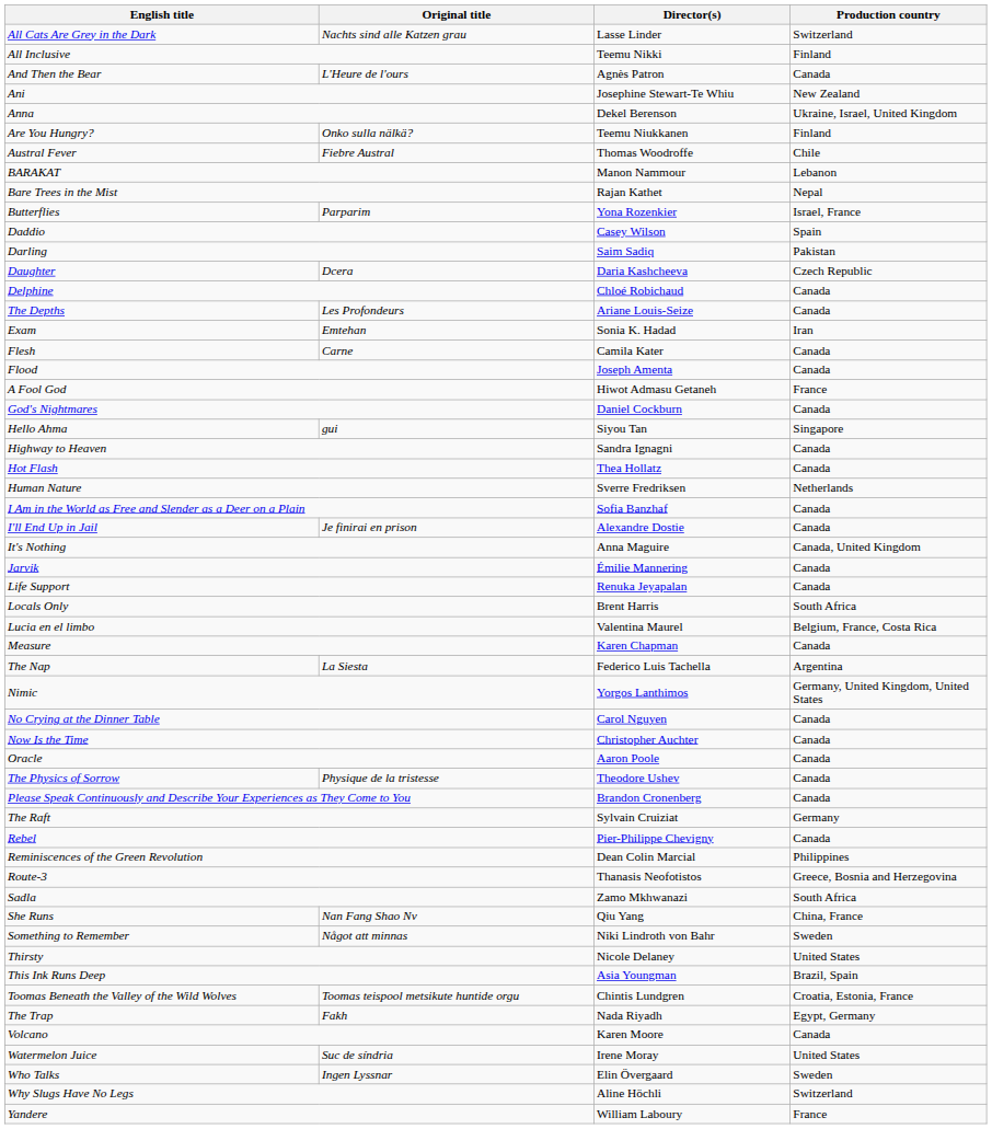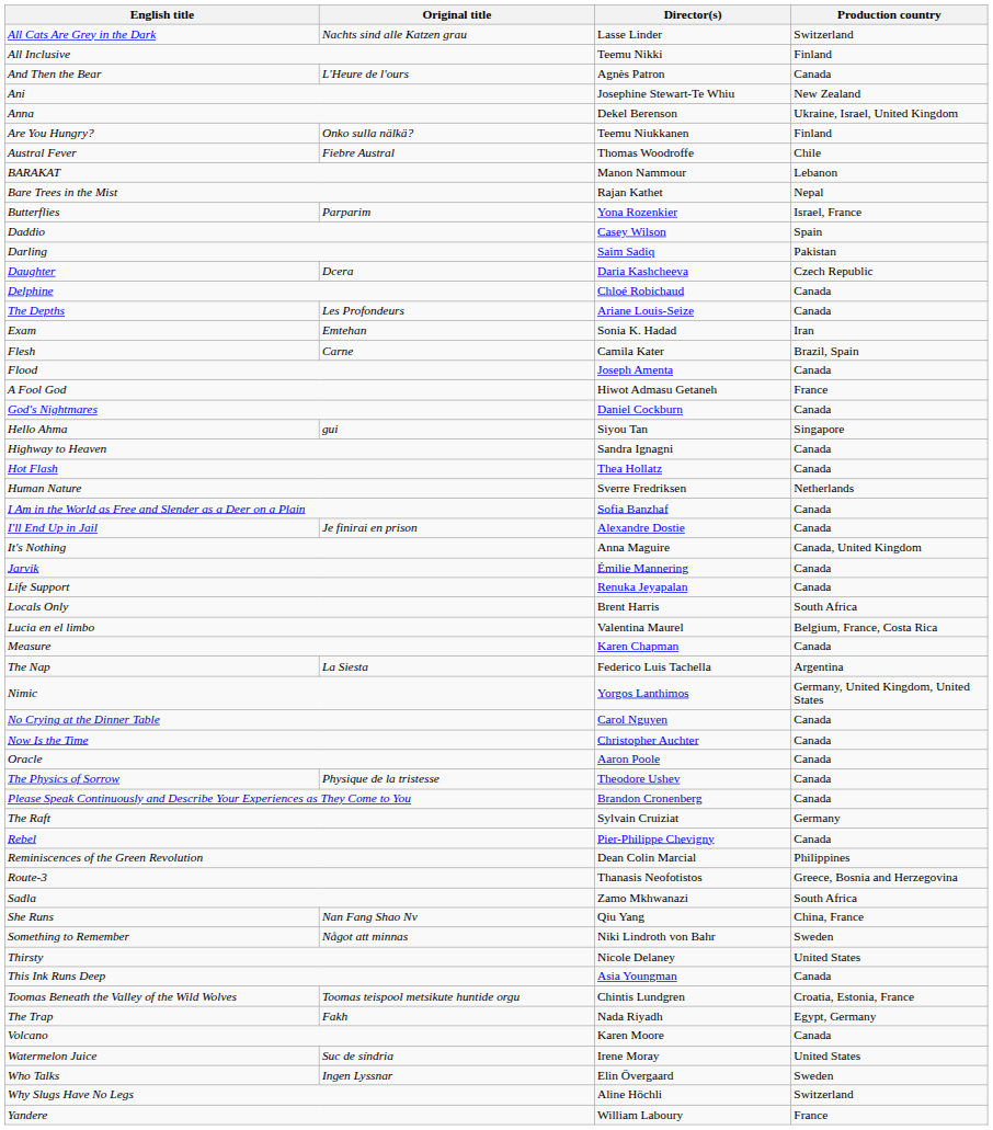 <table class="wikitable" width=100%>
 <tr>
 <th scope="col" width="32%">English title</th>
 <th scope="col" width="28%">Original title</th>
 <th scope="col" width="20%">Director(s)</th>
 <th scope="col" width="20%">Production country</th>
 </tr>
 <tr>
 <td><em><a href='#'>All Cats Are Grey in the Dark</a></em></td>
 <td><em>Nachts sind alle Katzen grau</em></td>
 <td>Lasse Linder</td>
 <td>Switzerland</td>
 </tr>
 <tr>
 <td colspan=2><em>All Inclusive</em></td>
 <td>Teemu Nikki</td>
 <td>Finland</td>
 </tr>
 <tr>
 <td><em>And Then the Bear</em></td>
 <td><em>L'Heure de l'ours</em></td>
 <td>Agnès Patron</td>
 <td>Canada</td>
 </tr>
 <tr>
 <td colspan=2><em>Ani</em></td>
 <td>Josephine Stewart-Te Whiu</td>
 <td>New Zealand</td>
 </tr>
 <tr>
 <td colspan=2><em>Anna</em></td>
 <td>Dekel Berenson</td>
 <td>Ukraine, Israel, United Kingdom</td>
 </tr>
 <tr>
 <td><em>Are You Hungry?</em></td>
 <td><em>Onko sulla nälkä?</em></td>
 <td>Teemu Niukkanen</td>
 <td>Finland</td>
 </tr>
 <tr>
 <td><em>Austral Fever</em></td>
 <td><em>Fiebre Austral</em></td>
 <td>Thomas Woodroffe</td>
 <td>Chile</td>
 </tr>
 <tr>
 <td colspan=2><em>BARAKAT</em></td>
 <td>Manon Nammour</td>
 <td>Lebanon</td>
 </tr>
 <tr>
 <td colspan=2><em>Bare Trees in the Mist</em></td>
 <td>Rajan Kathet</td>
 <td>Nepal</td>
 </tr>
 <tr>
 <td><em>Butterflies</em></td>
 <td><em>Parparim</em></td>
 <td><a href='#'>Yona Rozenkier</a></td>
 <td>Israel, France</td>
 </tr>
 <tr>
 <td colspan=2><em>Daddio</em></td>
 <td><a href='#'>Casey Wilson</a></td>
 <td>Spain</td>
 </tr>
 <tr>
 <td colspan=2><em>Darling</em></td>
 <td><a href='#'>Saim Sadiq</a></td>
 <td>Pakistan</td>
 </tr>
 <tr>
 <td><em><a href='#'>Daughter</a></em></td>
 <td><em>Dcera</em></td>
 <td><a href='#'>Daria Kashcheeva</a></td>
 <td>Czech Republic</td>
 </tr>
 <tr>
 <td colspan=2><em><a href='#'>Delphine</a></em></td>
 <td><a href='#'>Chloé Robichaud</a></td>
 <td>Canada</td>
 </tr>
 <tr>
 <td><em><a href='#'>The Depths</a></em></td>
 <td><em>Les Profondeurs</em></td>
 <td><a href='#'>Ariane Louis-Seize</a></td>
 <td>Canada</td>
 </tr>
 <tr>
 <td><em>Exam</em></td>
 <td><em>Emtehan</em></td>
 <td>Sonia K. Hadad</td>
 <td>Iran</td>
 </tr>
 <tr>
 <td><em>Flesh</em></td>
 <td><em>Carne</em></td>
 <td>Camila Kater</td>
-<td>Canada</td>
+<td>Brazil, Spain</td>
 </tr>
 <tr>
 <td colspan=2><em>Flood</em></td>
 <td><a href='#'>Joseph Amenta</a></td>
 <td>Canada</td>
 </tr>
 <tr>
 <td colspan=2><em>A Fool God</em></td>
 <td>Hiwot Admasu Getaneh</td>
 <td>France</td>
 </tr>
 <tr>
 <td colspan=2><em><a href='#'>God's Nightmares</a></em></td>
 <td><a href='#'>Daniel Cockburn</a></td>
 <td>Canada</td>
 </tr>
 <tr>
 <td><em>Hello Ahma</em></td>
 <td><em>gui</em></td>
 <td>Siyou Tan</td>
 <td>Singapore</td>
 </tr>
 <tr>
 <td colspan=2><em>Highway to Heaven</em></td>
 <td>Sandra Ignagni</td>
 <td>Canada</td>
 </tr>
 <tr>
 <td colspan=2><em><a href='#'>Hot Flash</a></em></td>
 <td><a href='#'>Thea Hollatz</a></td>
 <td>Canada</td>
 </tr>
 <tr>
 <td colspan=2><em>Human Nature</em></td>
 <td>Sverre Fredriksen</td>
 <td>Netherlands</td>
 </tr>
 <tr>
 <td colspan=2><em><a href='#'>I Am in the World as Free and Slender as a Deer on a Plain</a></em></td>
 <td><a href='#'>Sofia Banzhaf</a></td>
 <td>Canada</td>
 </tr>
 <tr>
 <td><em><a href='#'>I'll End Up in Jail</a></em></td>
 <td><em>Je finirai en prison</em></td>
 <td><a href='#'>Alexandre Dostie</a></td>
 <td>Canada</td>
 </tr>
 <tr>
 <td colspan=2><em>It's Nothing</em></td>
 <td>Anna Maguire</td>
 <td>Canada, United Kingdom</td>
 </tr>
 <tr>
 <td colspan=2><em><a href='#'>Jarvik</a></em></td>
 <td><a href='#'>Émilie Mannering</a></td>
 <td>Canada</td>
 </tr>
 <tr>
 <td colspan=2><em>Life Support</em></td>
 <td><a href='#'>Renuka Jeyapalan</a></td>
 <td>Canada</td>
 </tr>
 <tr>
 <td colspan=2><em>Locals Only</em></td>
 <td>Brent Harris</td>
 <td>South Africa</td>
 </tr>
 <tr>
 <td colspan=2><em>Lucia en el limbo</em></td>
 <td>Valentina Maurel</td>
 <td>Belgium, France, Costa Rica</td>
 </tr>
 <tr>
 <td colspan=2><em>Measure</em></td>
 <td><a href='#'>Karen Chapman</a></td>
 <td>Canada</td>
 </tr>
 <tr>
 <td><em>The Nap</em></td>
 <td><em>La Siesta</em></td>
 <td>Federico Luis Tachella</td>
 <td>Argentina</td>
 </tr>
 <tr>
 <td colspan=2><em>Nimic</em></td>
 <td><a href='#'>Yorgos Lanthimos</a></td>
 <td>Germany, United Kingdom, United States</td>
 </tr>
 <tr>
 <td colspan=2><em><a href='#'>No Crying at the Dinner Table</a></em></td>
 <td><a href='#'>Carol Nguyen</a></td>
 <td>Canada</td>
 </tr>
 <tr>
 <td colspan=2><em><a href='#'>Now Is the Time</a></em></td>
 <td><a href='#'>Christopher Auchter</a></td>
 <td>Canada</td>
 </tr>
 <tr>
 <td colspan=2><em>Oracle</em></td>
 <td><a href='#'>Aaron Poole</a></td>
 <td>Canada</td>
 </tr>
 <tr>
 <td><em><a href='#'>The Physics of Sorrow</a></em></td>
 <td><em>Physique de la tristesse</em></td>
 <td><a href='#'>Theodore Ushev</a></td>
 <td>Canada</td>
 </tr>
 <tr>
 <td colspan=2><em><a href='#'>Please Speak Continuously and Describe Your Experiences as They Come to You</a></em></td>
 <td><a href='#'>Brandon Cronenberg</a></td>
 <td>Canada</td>
 </tr>
 <tr>
 <td colspan=2><em>The Raft</em></td>
 <td>Sylvain Cruiziat</td>
 <td>Germany</td>
 </tr>
 <tr>
 <td colspan=2><em><a href='#'>Rebel</a></em></td>
 <td><a href='#'>Pier-Philippe Chevigny</a></td>
 <td>Canada</td>
 </tr>
 <tr>
 <td colspan=2><em>Reminiscences of the Green Revolution</em></td>
 <td>Dean Colin Marcial</td>
 <td>Philippines</td>
 </tr>
 <tr>
 <td colspan=2><em>Route-3</em></td>
 <td>Thanasis Neofotistos</td>
 <td>Greece, Bosnia and Herzegovina</td>
 </tr>
 <tr>
 <td colspan=2><em>Sadla</em></td>
 <td>Zamo Mkhwanazi</td>
 <td>South Africa</td>
 </tr>
 <tr>
 <td><em>She Runs</em></td>
 <td><em>Nan Fang Shao Nv</em></td>
 <td>Qiu Yang</td>
 <td>China, France</td>
 </tr>
 <tr>
 <td><em>Something to Remember</em></td>
 <td><em>Något att minnas</em></td>
 <td>Niki Lindroth von Bahr</td>
 <td>Sweden</td>
 </tr>
 <tr>
 <td colspan=2><em>Thirsty</em></td>
 <td>Nicole Delaney</td>
 <td>United States</td>
 </tr>
 <tr>
 <td colspan=2><em>This Ink Runs Deep</em></td>
 <td><a href='#'>Asia Youngman</a></td>
-<td>Brazil, Spain</td>
+<td>Canada</td>
 </tr>
 <tr>
 <td><em>Toomas Beneath the Valley of the Wild Wolves</em></td>
 <td><em>Toomas teispool metsikute huntide orgu</em></td>
 <td>Chintis Lundgren</td>
 <td>Croatia, Estonia, France</td>
 </tr>
 <tr>
 <td><em>The Trap</em></td>
 <td><em>Fakh</em></td>
 <td>Nada Riyadh</td>
 <td>Egypt, Germany</td>
 </tr>
 <tr>
 <td colspan=2><em>Volcano</em></td>
 <td>Karen Moore</td>
 <td>Canada</td>
 </tr>
 <tr>
 <td><em>Watermelon Juice</em></td>
 <td><em>Suc de síndria</em></td>
 <td>Irene Moray</td>
 <td>United States</td>
 </tr>
 <tr>
 <td><em>Who Talks</em></td>
 <td><em>Ingen Lyssnar</em></td>
 <td>Elin Övergaard</td>
 <td>Sweden</td>
 </tr>
 <tr>
 <td colspan=2><em>Why Slugs Have No Legs</em></td>
 <td>Aline Höchli</td>
 <td>Switzerland</td>
 </tr>
 <tr>
 <td colspan=2><em>Yandere</em></td>
 <td>William Laboury</td>
 <td>France</td>
 </tr>
 </table>
